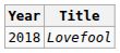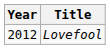 <table class="wikitable plainrowheaders sortable">
 <tr>
 <th scope="col">Year</th>
 <th scope="col">Title</th>
 </tr>
 <tr>
-<td>2018</td>
+<td>2012</td>
 <td><em>Lovefool</em></td>
 </tr>
 </table>
